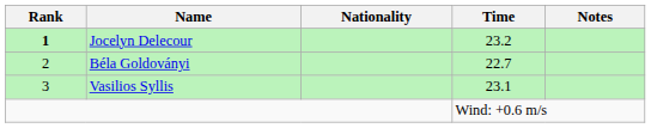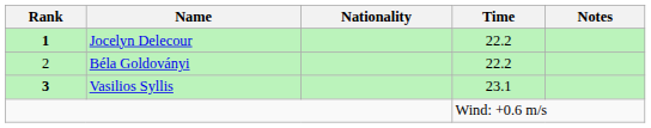 <table class="wikitable sortable" style="text-align:center;width: 55%">
 <tr>
 <th>Rank</th>
 <th>Name</th>
 <th>Nationality</th>
 <th>Time</th>
 <th>Notes</th>
 </tr>
 <tr bgcolor=bbf3bb>
 <td><strong>1</strong></td>
 <td align=left><a href='#'>Jocelyn Delecour</a></td>
 <td align=left></td>
-<td>23.2</td>
+<td>22.2</td>
 <td></td>
 </tr>
 <tr bgcolor=bbf3bb>
 <td>2</td>
 <td align=left><a href='#'>Béla Goldoványi</a></td>
 <td align=left></td>
-<td>22.7</td>
+<td>22.2</td>
 <td></td>
 </tr>
 <tr bgcolor=bbf3bb>
-<td>3</td>
+<td><strong>3</strong></td>
 <td align=left><a href='#'>Vasilios Syllis</a></td>
 <td align=left></td>
 <td>23.1</td>
 <td></td>
 </tr>
 <tr class="sortbottom">
 <td colspan="3"></td>
 <td colspan="2" style="text-align:left;">Wind: +0.6 m/s</td>
 </tr>
 </table>
